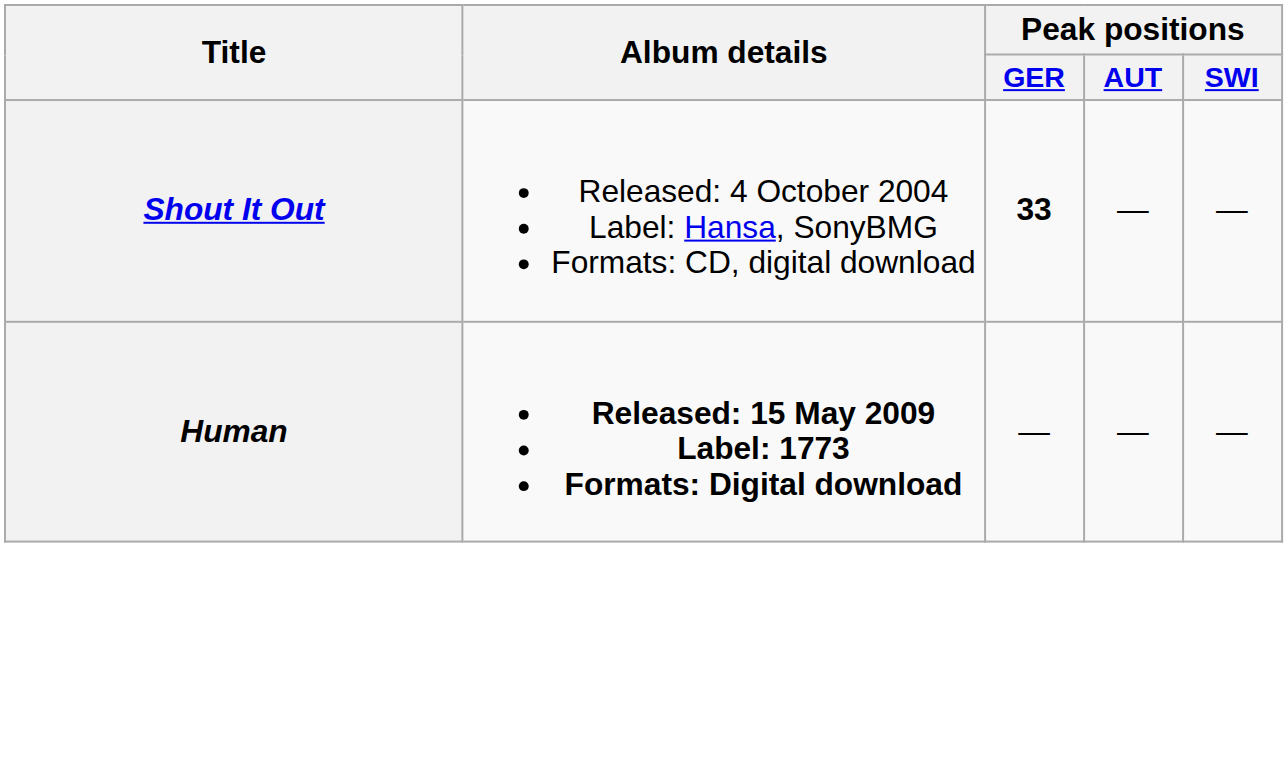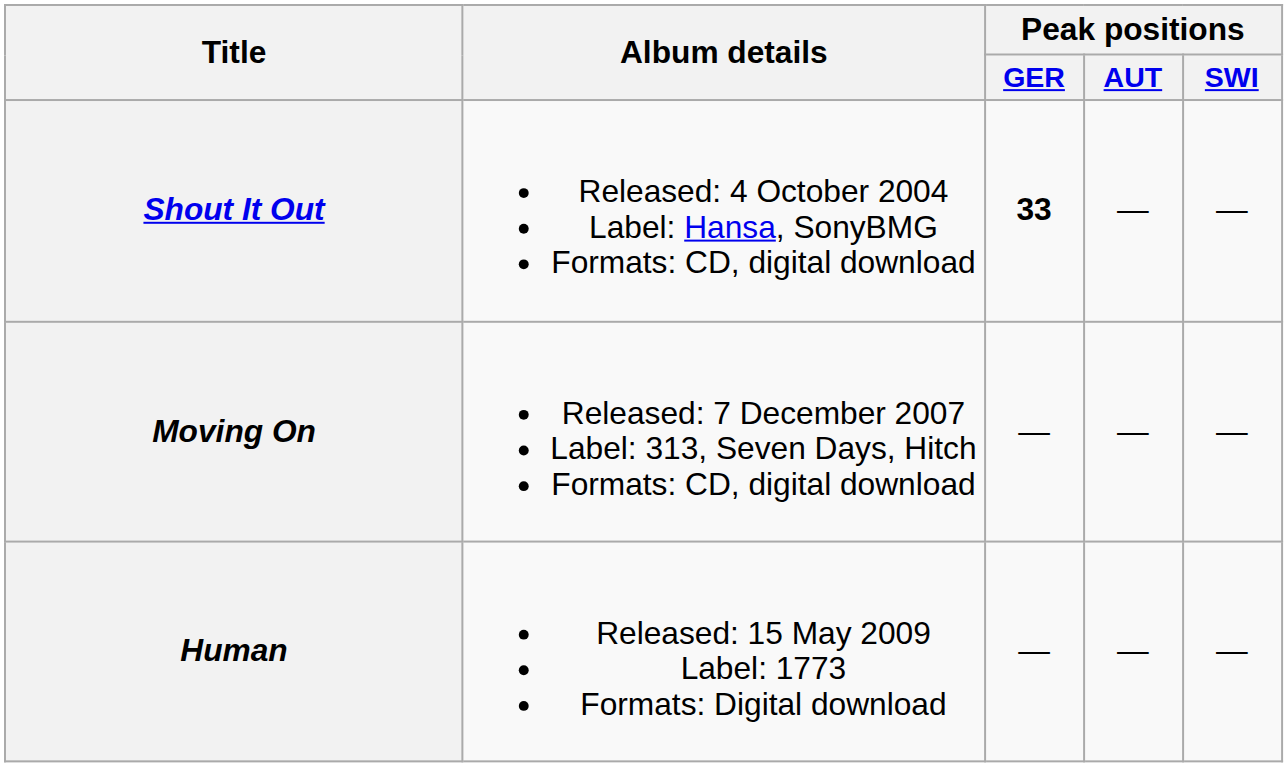 <table class="wikitable plainrowheaders" style="text-align:center;" border="1">
 <tr>
 <th scope="col" rowspan="2" style="width:14em;">Title</th>
 <th scope="col" rowspan="2" style="width:16em;">Album details</th>
 <th scope="col" colspan="3">Peak positions</th>
 </tr>
 <tr>
 <th scope="col" style="width:3em;font-size:90%;"><a href='#'>GER</a><br></th>
 <th scope="col" style="width:3em;font-size:90%;"><a href='#'>AUT</a><br></th>
 <th scope="col" style="width:3em;font-size:90%;"><a href='#'>SWI</a><br></th>
 </tr>
 <tr>
 <th scope="row"><em><a href='#'>Shout It Out</a></em></th>
 <td><br><ul><li>Released: 4 October 2004</li><li>Label: <a href='#'>Hansa</a>, SonyBMG</li><li>Formats: CD, digital download</li></ul></td>
 <td><strong>33</strong></td>
 <td>—</td>
 <td>—</td>
 </tr>
 <tr>
+<th scope="row"><em>Moving On</em></th>
+<td><br><ul><li>Released: 7 December 2007</li><li>Label: 313, Seven Days, Hitch</li><li>Formats: CD, digital download</li></ul></td>
+<td>—</td>
+<td>—</td>
+<td>—</td>
+</tr>
+<tr>
 <th scope="row"><em>Human</em></th>
-<td><strong><br><ul><li>Released: 15 May 2009</li><li>Label: 1773</li><li>Formats: Digital download</li></ul></strong></td>
+<td><br><ul><li>Released: 15 May 2009</li><li>Label: 1773</li><li>Formats: Digital download</li></ul></td>
 <td>—</td>
 <td>—</td>
 <td>—</td>
 </tr>
 </table>
